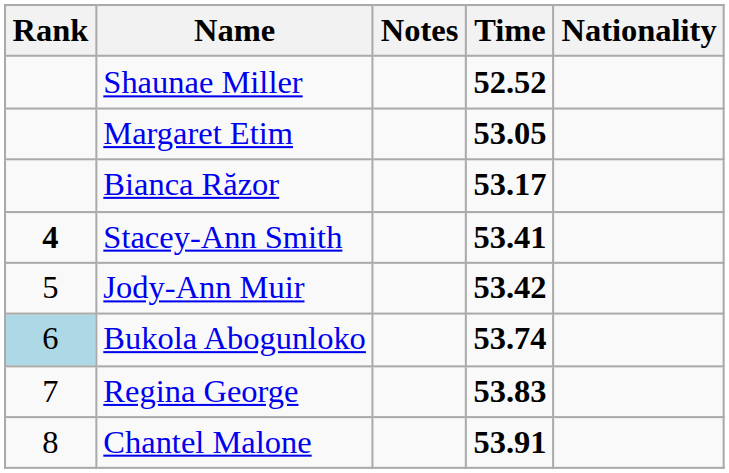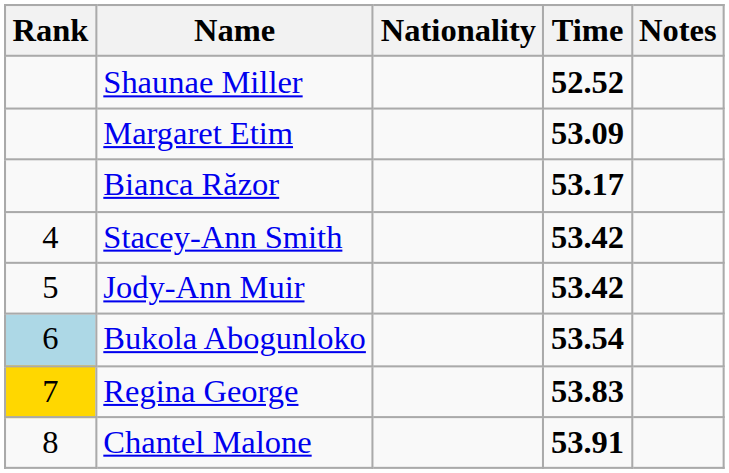 <table class="wikitable sortable" style="text-align:center">
 <tr>
 <th>Rank</th>
 <th>Name</th>
+<th>Nationality</th>
+<th>Time</th>
 <th>Notes</th>
-<th>Time</th>
-<th>Nationality</th>
 </tr>
 <tr>
 <td></td>
 <td align=left><a href='#'>Shaunae Miller</a></td>
+<td align=left></td>
+<td><strong>52.52</strong></td>
 <td></td>
-<td><strong>52.52</strong></td>
-<td align=left></td>
 </tr>
 <tr>
 <td></td>
 <td align=left><a href='#'>Margaret Etim</a></td>
+<td align=left></td>
+<td><strong>53.09</strong></td>
 <td></td>
-<td><strong>53.05</strong></td>
-<td align=left></td>
 </tr>
 <tr>
 <td></td>
 <td align=left><a href='#'>Bianca Răzor</a></td>
+<td align=left></td>
+<td><strong>53.17</strong></td>
 <td></td>
-<td><strong>53.17</strong></td>
-<td align=left></td>
 </tr>
 <tr>
-<td><strong>4</strong></td>
+<td>4</td>
 <td align=left><a href='#'>Stacey-Ann Smith</a></td>
+<td align=left></td>
+<td><strong>53.42</strong></td>
 <td></td>
-<td><strong>53.41</strong></td>
-<td align=left></td>
 </tr>
 <tr>
 <td>5</td>
 <td align=left><a href='#'>Jody-Ann Muir</a></td>
+<td align=left></td>
+<td><strong>53.42</strong></td>
 <td></td>
-<td><strong>53.42</strong></td>
-<td align=left></td>
 </tr>
 <tr>
 <td style="background: lightblue;">6</td>
 <td align=left><a href='#'>Bukola Abogunloko</a></td>
+<td align=left></td>
+<td><strong>53.54</strong></td>
 <td></td>
-<td><strong>53.74</strong></td>
-<td align=left></td>
 </tr>
 <tr>
-<td>7</td>
+<td style="background: gold;">7</td>
 <td align=left><a href='#'>Regina George</a></td>
+<td align=left></td>
+<td><strong>53.83</strong></td>
 <td></td>
-<td><strong>53.83</strong></td>
-<td align=left></td>
 </tr>
 <tr>
 <td>8</td>
 <td align=left><a href='#'>Chantel Malone</a></td>
+<td align=left></td>
+<td><strong>53.91</strong></td>
 <td></td>
-<td><strong>53.91</strong></td>
-<td align=left></td>
 </tr>
 </table>
